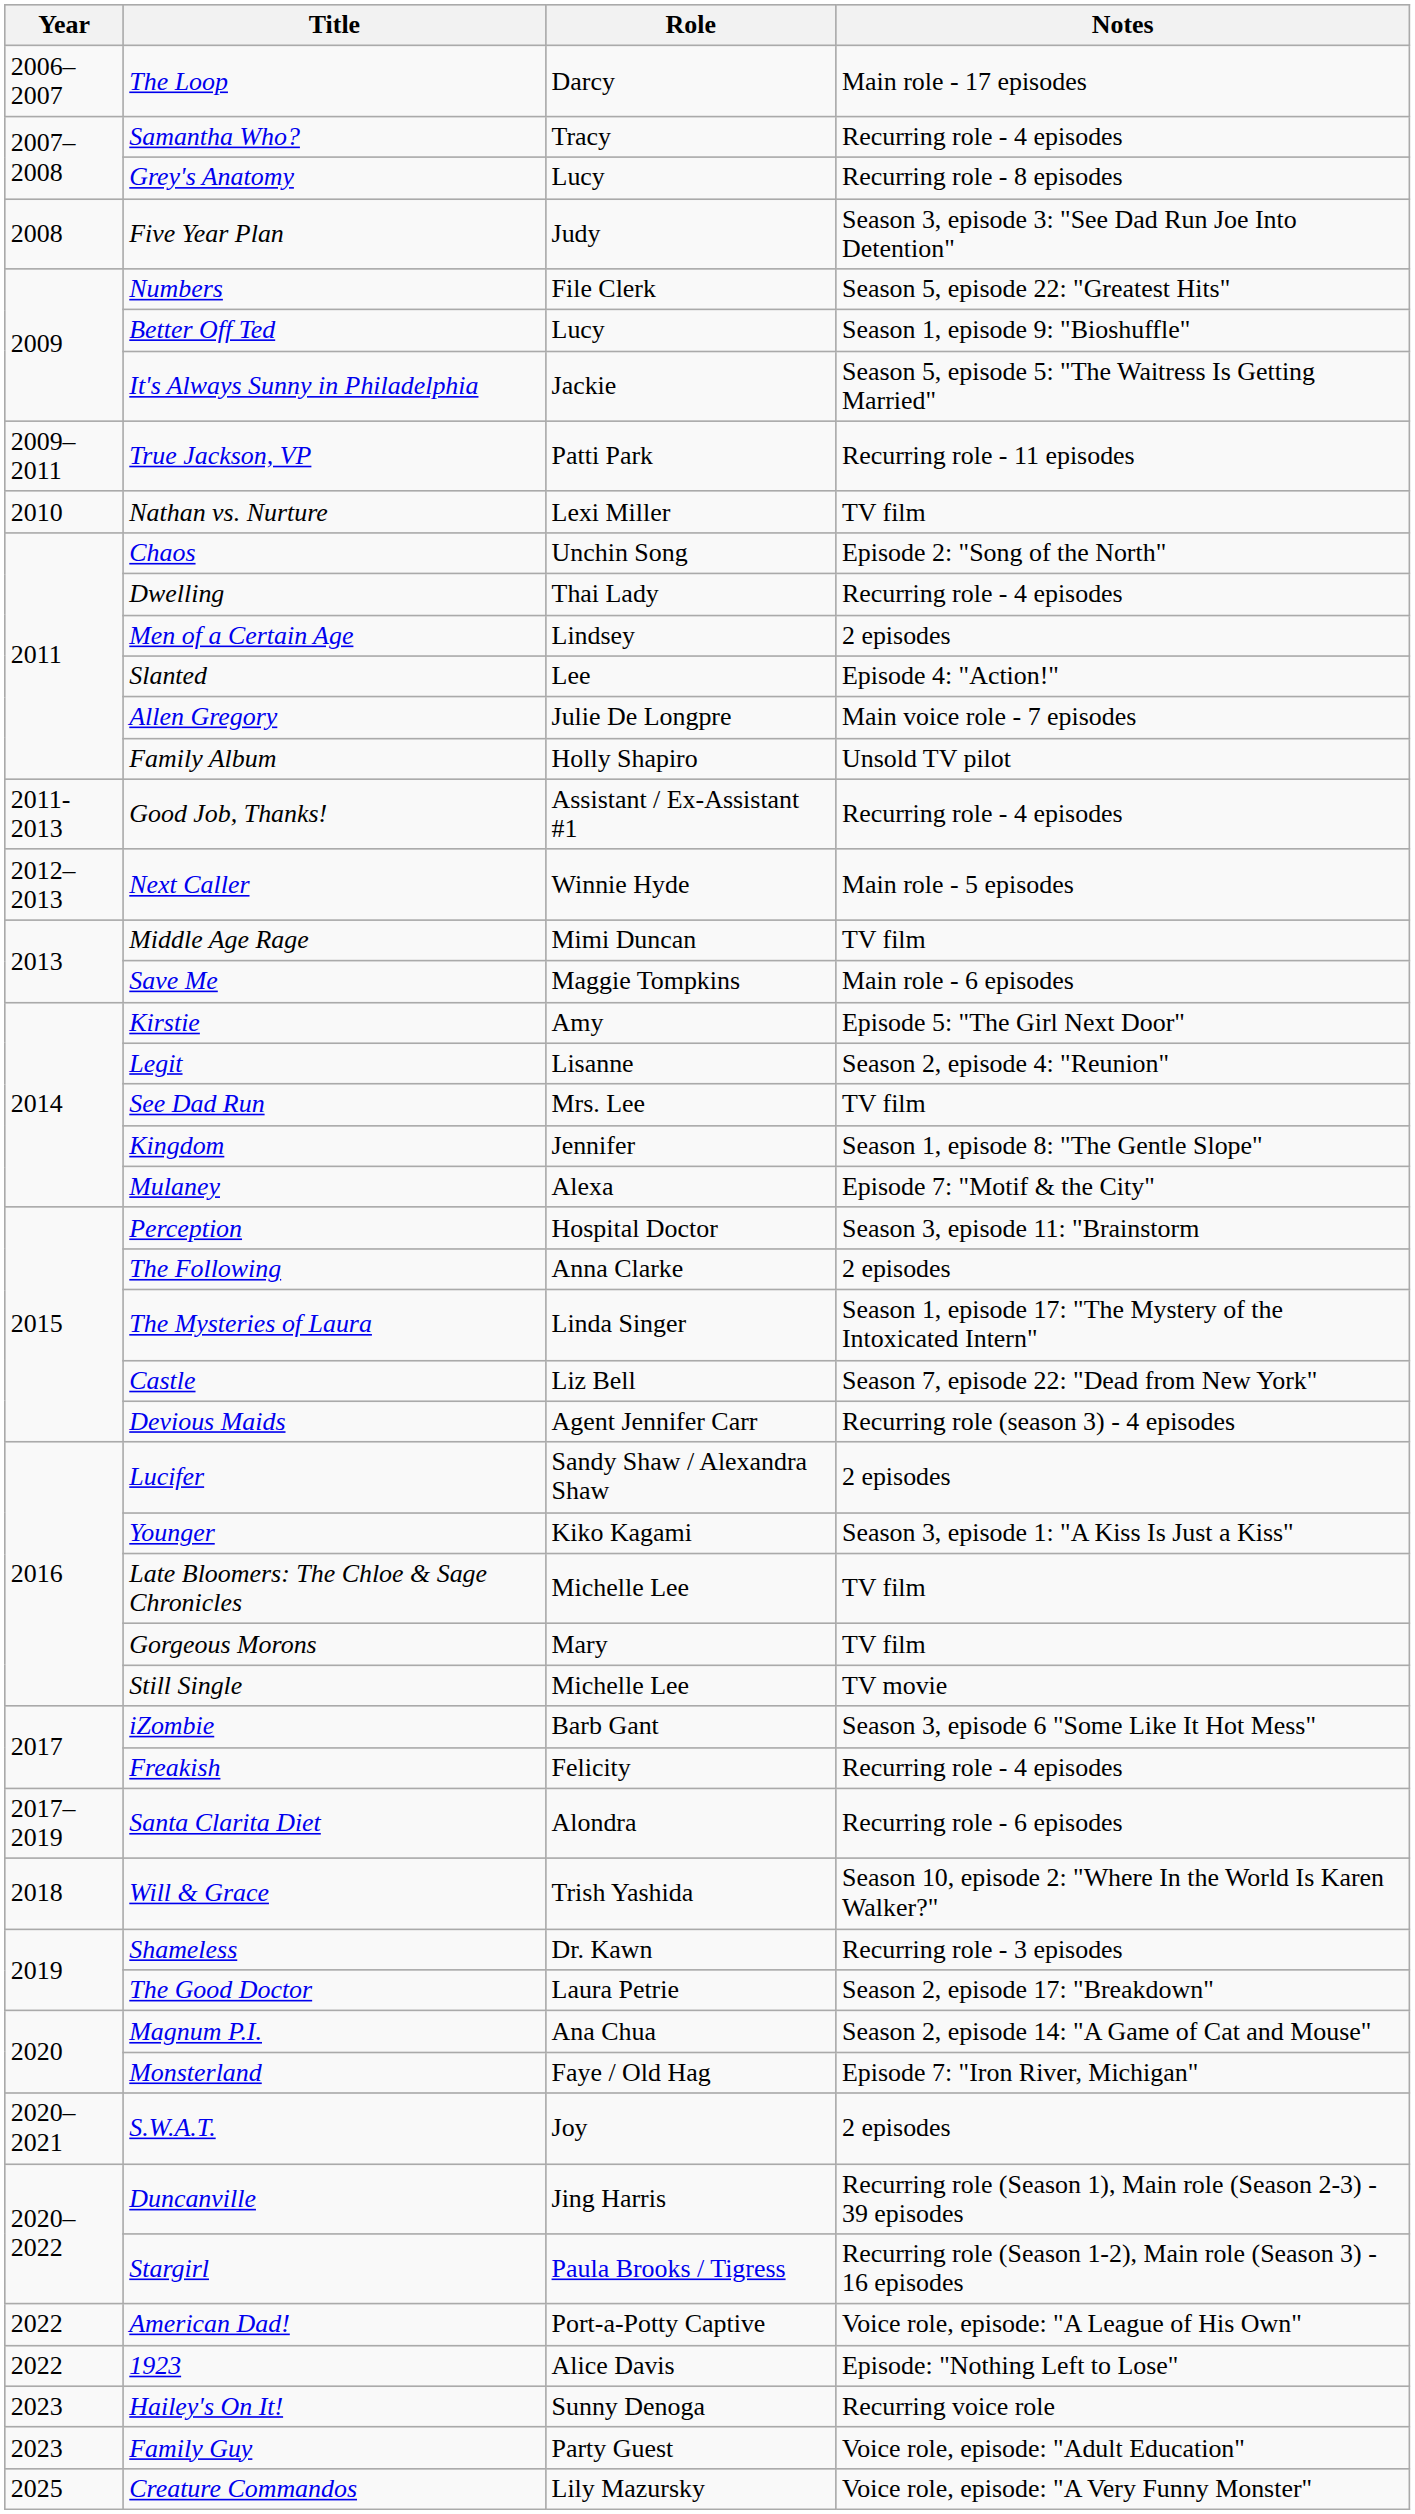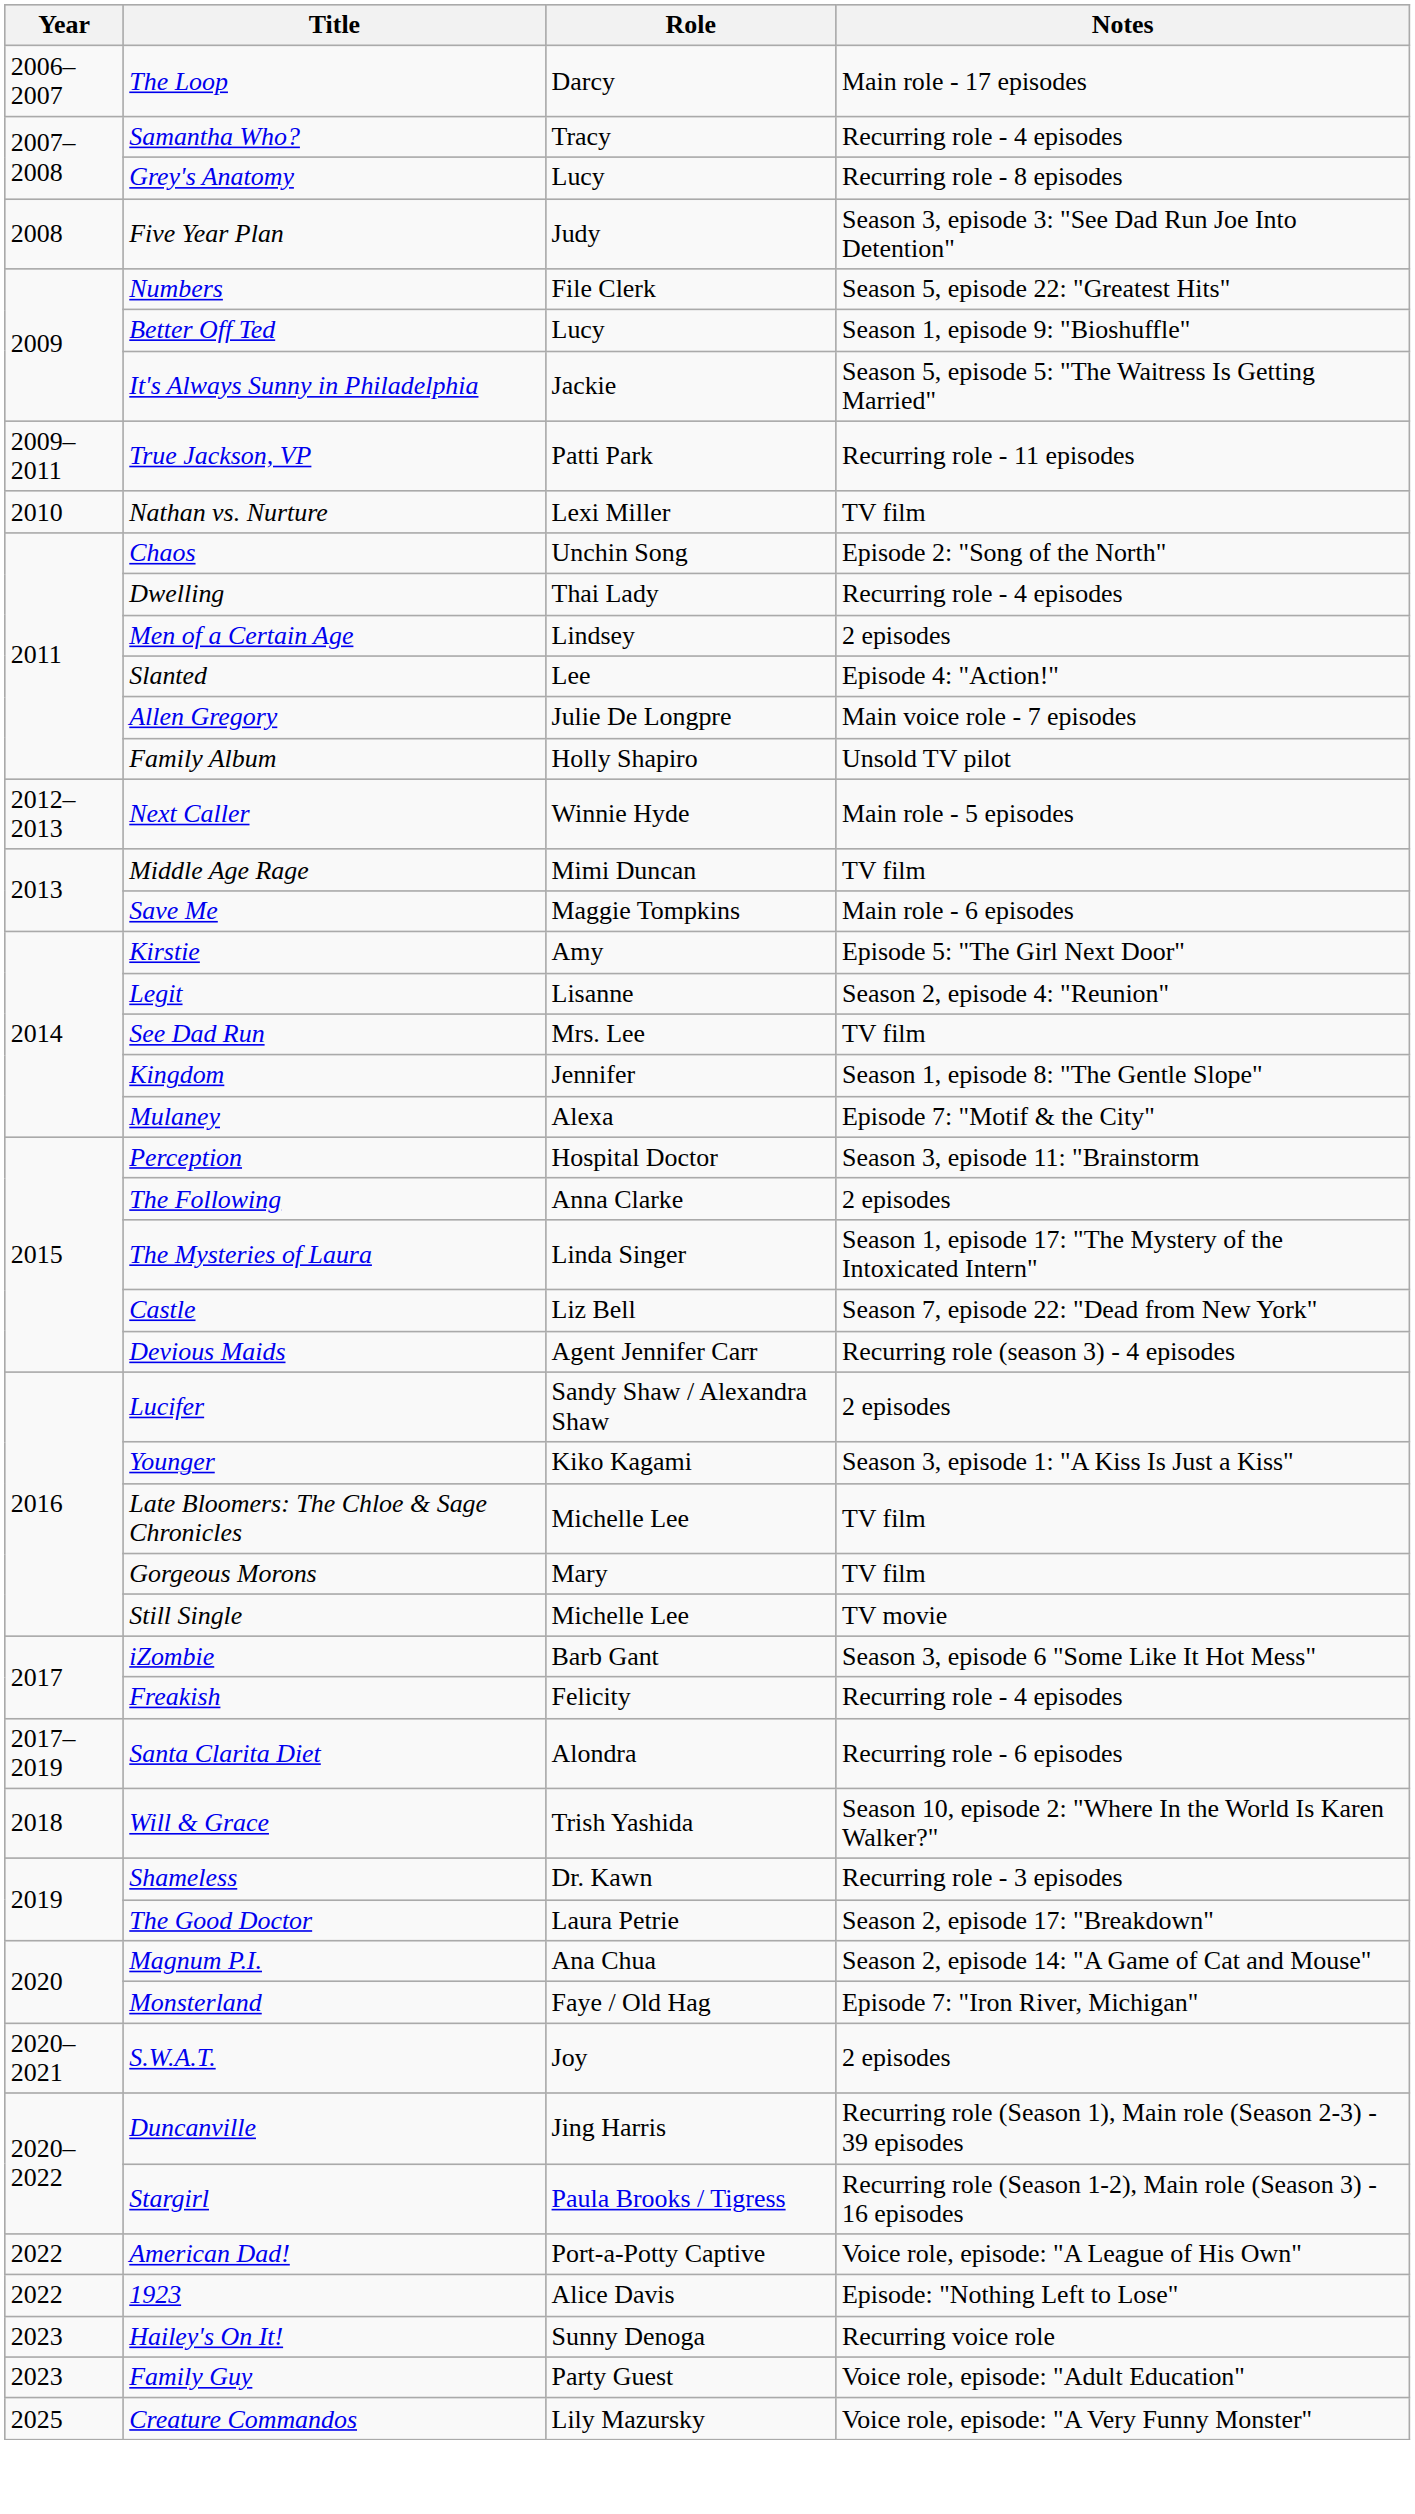 <table class="wikitable sortable">
 <tr>
 <th>Year</th>
 <th>Title</th>
 <th>Role</th>
 <th class="unsortable">Notes</th>
 </tr>
 <tr>
 <td>2006–2007</td>
 <td><em><a href='#'>The Loop</a></em></td>
 <td>Darcy</td>
 <td>Main role - 17 episodes</td>
 </tr>
 <tr>
 <td rowspan=2>2007–2008</td>
 <td><em><a href='#'>Samantha Who?</a></em></td>
 <td>Tracy</td>
 <td>Recurring role - 4 episodes</td>
 </tr>
 <tr>
 <td><em><a href='#'>Grey's Anatomy</a></em></td>
 <td>Lucy</td>
 <td>Recurring role - 8 episodes</td>
 </tr>
 <tr>
 <td>2008</td>
 <td><em>Five Year Plan</em></td>
 <td>Judy</td>
 <td>Season 3, episode 3: "See Dad Run Joe Into Detention"</td>
 </tr>
 <tr>
 <td rowspan=3>2009</td>
 <td><em><a href='#'>Numbers</a></em></td>
 <td>File Clerk</td>
 <td>Season 5, episode 22: "Greatest Hits"</td>
 </tr>
 <tr>
 <td><em><a href='#'>Better Off Ted</a></em></td>
 <td>Lucy</td>
 <td>Season 1, episode 9: "Bioshuffle"</td>
 </tr>
 <tr>
 <td><em><a href='#'>It's Always Sunny in Philadelphia</a></em></td>
 <td>Jackie</td>
 <td>Season 5, episode 5: "The Waitress Is Getting Married"</td>
 </tr>
 <tr>
 <td>2009–2011</td>
 <td><em><a href='#'>True Jackson, VP</a></em></td>
 <td>Patti Park</td>
 <td>Recurring role - 11 episodes</td>
 </tr>
 <tr>
 <td>2010</td>
 <td><em>Nathan vs. Nurture</em></td>
 <td>Lexi Miller</td>
 <td>TV film</td>
 </tr>
 <tr>
 <td rowspan=6>2011</td>
 <td><em><a href='#'>Chaos</a></em></td>
 <td>Unchin Song</td>
 <td>Episode 2: "Song of the North"</td>
 </tr>
 <tr>
 <td><em>Dwelling</em></td>
 <td>Thai Lady</td>
 <td>Recurring role - 4 episodes</td>
 </tr>
 <tr>
 <td><em><a href='#'>Men of a Certain Age</a></em></td>
 <td>Lindsey</td>
 <td>2 episodes</td>
 </tr>
 <tr>
 <td><em>Slanted</em></td>
 <td>Lee</td>
 <td>Episode 4: "Action!"</td>
 </tr>
 <tr>
 <td><em><a href='#'>Allen Gregory</a></em></td>
 <td>Julie De Longpre</td>
 <td>Main voice role - 7 episodes</td>
 </tr>
 <tr>
 <td><em>Family Album</em></td>
 <td>Holly Shapiro</td>
 <td>Unsold TV pilot</td>
-</tr>
-<tr>
-<td>2011-2013</td>
-<td><em>Good Job, Thanks!</em></td>
-<td>Assistant / Ex-Assistant #1</td>
-<td>Recurring role - 4 episodes</td>
 </tr>
 <tr>
 <td>2012–2013</td>
 <td><em><a href='#'>Next Caller</a></em></td>
 <td>Winnie Hyde</td>
 <td>Main role - 5 episodes</td>
 </tr>
 <tr>
 <td rowspan=2>2013</td>
 <td><em>Middle Age Rage</em></td>
 <td>Mimi Duncan</td>
 <td>TV film</td>
 </tr>
 <tr>
 <td><em><a href='#'>Save Me</a></em></td>
 <td>Maggie Tompkins</td>
 <td>Main role - 6 episodes</td>
 </tr>
 <tr>
 <td rowspan=5>2014</td>
 <td><em><a href='#'>Kirstie</a></em></td>
 <td>Amy</td>
 <td>Episode 5: "The Girl Next Door"</td>
 </tr>
 <tr>
 <td><em><a href='#'>Legit</a></em></td>
 <td>Lisanne</td>
 <td>Season 2, episode 4: "Reunion"</td>
 </tr>
 <tr>
 <td><em><a href='#'>See Dad Run</a></em></td>
 <td>Mrs. Lee</td>
 <td>TV film</td>
 </tr>
 <tr>
 <td><em><a href='#'>Kingdom</a></em></td>
 <td>Jennifer</td>
 <td>Season 1, episode 8: "The Gentle Slope"</td>
 </tr>
 <tr>
 <td><em><a href='#'>Mulaney</a></em></td>
 <td>Alexa</td>
 <td>Episode 7: "Motif & the City"</td>
 </tr>
 <tr>
 <td rowspan="5" rowspa="5">2015</td>
 <td><em><a href='#'>Perception</a></em></td>
 <td>Hospital Doctor</td>
 <td>Season 3, episode 11: "Brainstorm</td>
 </tr>
 <tr>
 <td><em><a href='#'>The Following</a></em></td>
 <td>Anna Clarke</td>
 <td>2 episodes</td>
 </tr>
 <tr>
 <td><em><a href='#'>The Mysteries of Laura</a></em></td>
 <td>Linda Singer</td>
 <td>Season 1, episode 17: "The Mystery of the Intoxicated Intern"</td>
 </tr>
 <tr>
 <td><em><a href='#'>Castle</a></em></td>
 <td>Liz Bell</td>
 <td>Season 7, episode 22: "Dead from New York"</td>
 </tr>
 <tr>
 <td><em><a href='#'>Devious Maids</a></em></td>
 <td>Agent Jennifer Carr</td>
 <td>Recurring role (season 3) - 4 episodes</td>
 </tr>
 <tr>
 <td rowspan=5>2016</td>
 <td><em><a href='#'>Lucifer</a></em></td>
 <td>Sandy Shaw / Alexandra Shaw</td>
 <td>2 episodes</td>
 </tr>
 <tr>
 <td><em><a href='#'>Younger</a></em></td>
 <td>Kiko Kagami</td>
 <td>Season 3, episode 1: "A Kiss Is Just a Kiss"</td>
 </tr>
 <tr>
 <td><em>Late Bloomers: The Chloe & Sage Chronicles</em></td>
 <td>Michelle Lee</td>
 <td>TV film</td>
 </tr>
 <tr>
 <td><em>Gorgeous Morons</em></td>
 <td>Mary</td>
 <td>TV film</td>
 </tr>
 <tr>
 <td><em>Still Single</em></td>
 <td>Michelle Lee</td>
 <td>TV movie</td>
 </tr>
 <tr>
 <td rowspan=2>2017</td>
 <td><em><a href='#'>iZombie</a></em></td>
 <td>Barb Gant</td>
 <td>Season 3, episode 6 "Some Like It Hot Mess"</td>
 </tr>
 <tr>
 <td><em><a href='#'>Freakish</a></em></td>
 <td>Felicity</td>
 <td>Recurring role - 4 episodes</td>
 </tr>
 <tr>
 <td>2017–2019</td>
 <td><em><a href='#'>Santa Clarita Diet</a></em></td>
 <td>Alondra</td>
 <td>Recurring role - 6 episodes</td>
 </tr>
 <tr>
 <td>2018</td>
 <td><em><a href='#'>Will & Grace</a></em></td>
 <td>Trish Yashida</td>
 <td>Season 10, episode 2: "Where In the World Is Karen Walker?"</td>
 </tr>
 <tr>
 <td rowspan=2>2019</td>
 <td><em><a href='#'>Shameless</a></em></td>
 <td>Dr. Kawn</td>
 <td>Recurring role - 3 episodes</td>
 </tr>
 <tr>
 <td><em><a href='#'>The Good Doctor</a></em></td>
 <td>Laura Petrie</td>
 <td>Season 2, episode 17: "Breakdown"</td>
 </tr>
 <tr>
 <td rowspan=2>2020</td>
 <td><em><a href='#'>Magnum P.I.</a></em></td>
 <td>Ana Chua</td>
 <td>Season 2, episode 14: "A Game of Cat and Mouse"</td>
 </tr>
 <tr>
 <td><em><a href='#'>Monsterland</a></em></td>
 <td>Faye / Old Hag</td>
 <td>Episode 7: "Iron River, Michigan"</td>
 </tr>
 <tr>
 <td>2020–2021</td>
 <td><em><a href='#'>S.W.A.T.</a></em></td>
 <td>Joy</td>
 <td>2 episodes</td>
 </tr>
 <tr>
 <td rowspan=2>2020–2022</td>
 <td><em><a href='#'>Duncanville</a></em></td>
 <td>Jing Harris</td>
 <td>Recurring role (Season 1), Main role (Season 2-3) - 39 episodes</td>
 </tr>
 <tr>
 <td><em><a href='#'>Stargirl</a></em></td>
 <td><a href='#'>Paula Brooks / Tigress</a></td>
 <td>Recurring role (Season 1-2), Main role (Season 3) - 16 episodes</td>
 </tr>
 <tr>
 <td>2022</td>
 <td><em><a href='#'>American Dad!</a></em></td>
 <td>Port-a-Potty Captive</td>
 <td>Voice role, episode: "A League of His Own"</td>
 </tr>
 <tr>
 <td>2022</td>
 <td><em><a href='#'>1923</a></em></td>
 <td>Alice Davis</td>
 <td>Episode: "Nothing Left to Lose"</td>
 </tr>
 <tr>
 <td>2023</td>
 <td><em><a href='#'>Hailey's On It!</a></em></td>
 <td>Sunny Denoga</td>
 <td>Recurring voice role</td>
 </tr>
 <tr>
 <td>2023</td>
 <td><em><a href='#'>Family Guy</a></em></td>
 <td>Party Guest</td>
 <td>Voice role, episode: "Adult Education"</td>
 </tr>
 <tr>
 <td>2025</td>
 <td><em><a href='#'>Creature Commandos</a></em></td>
 <td>Lily Mazursky</td>
 <td>Voice role, episode: "A Very Funny Monster"</td>
 </tr>
 </table>
